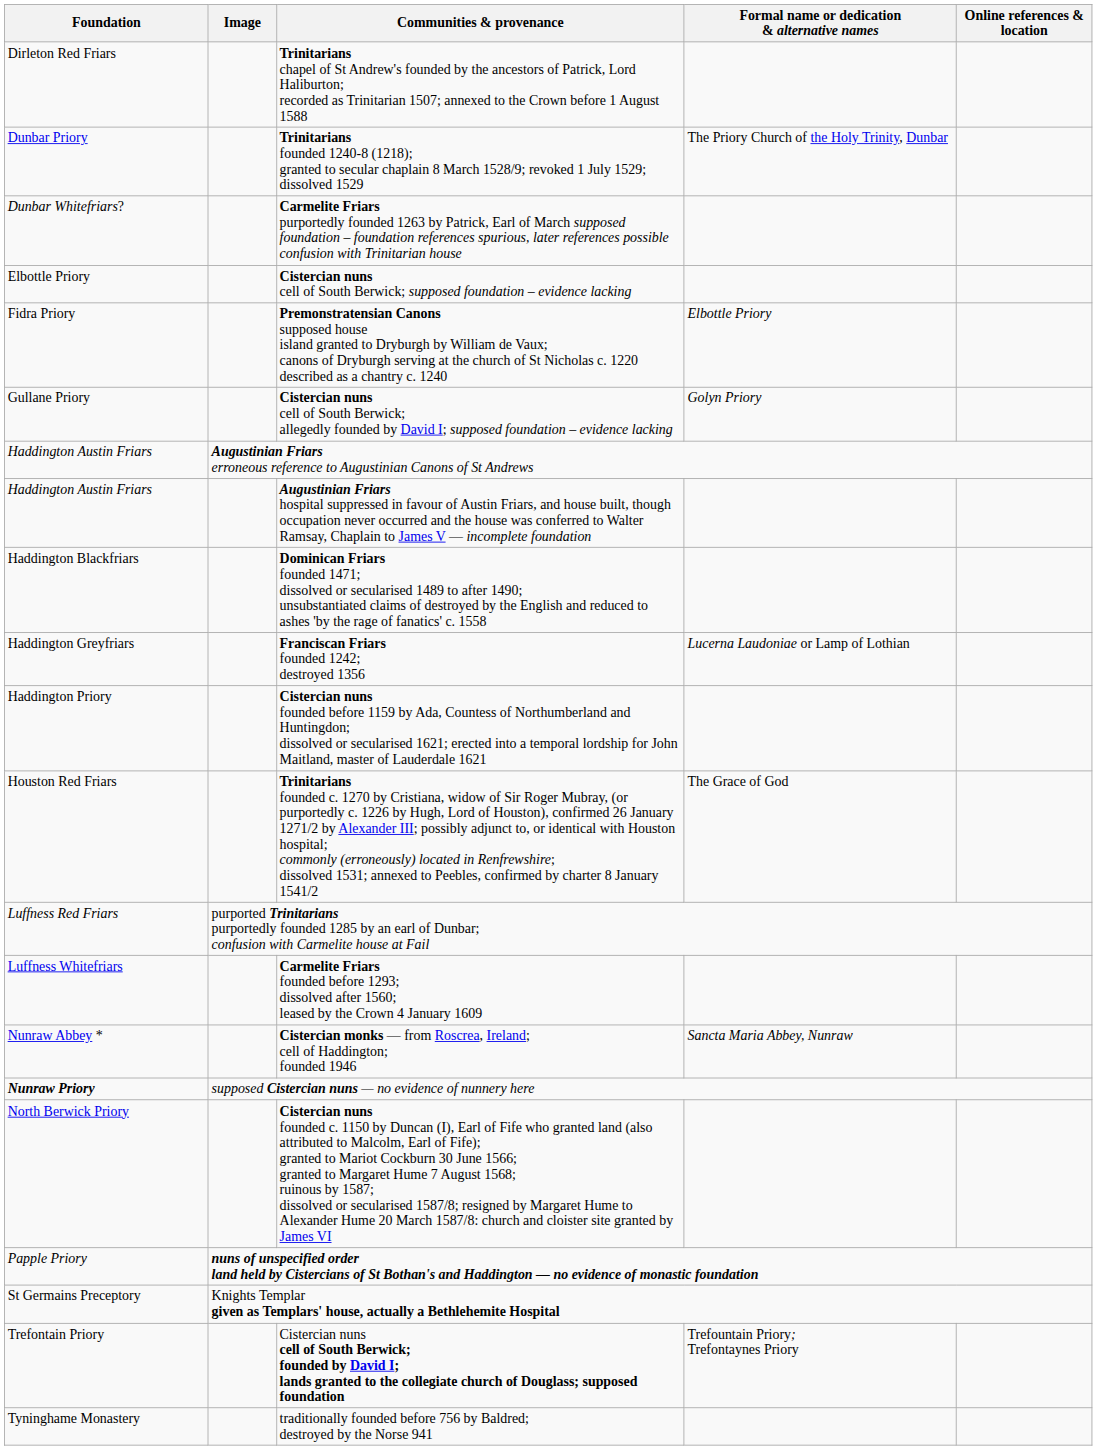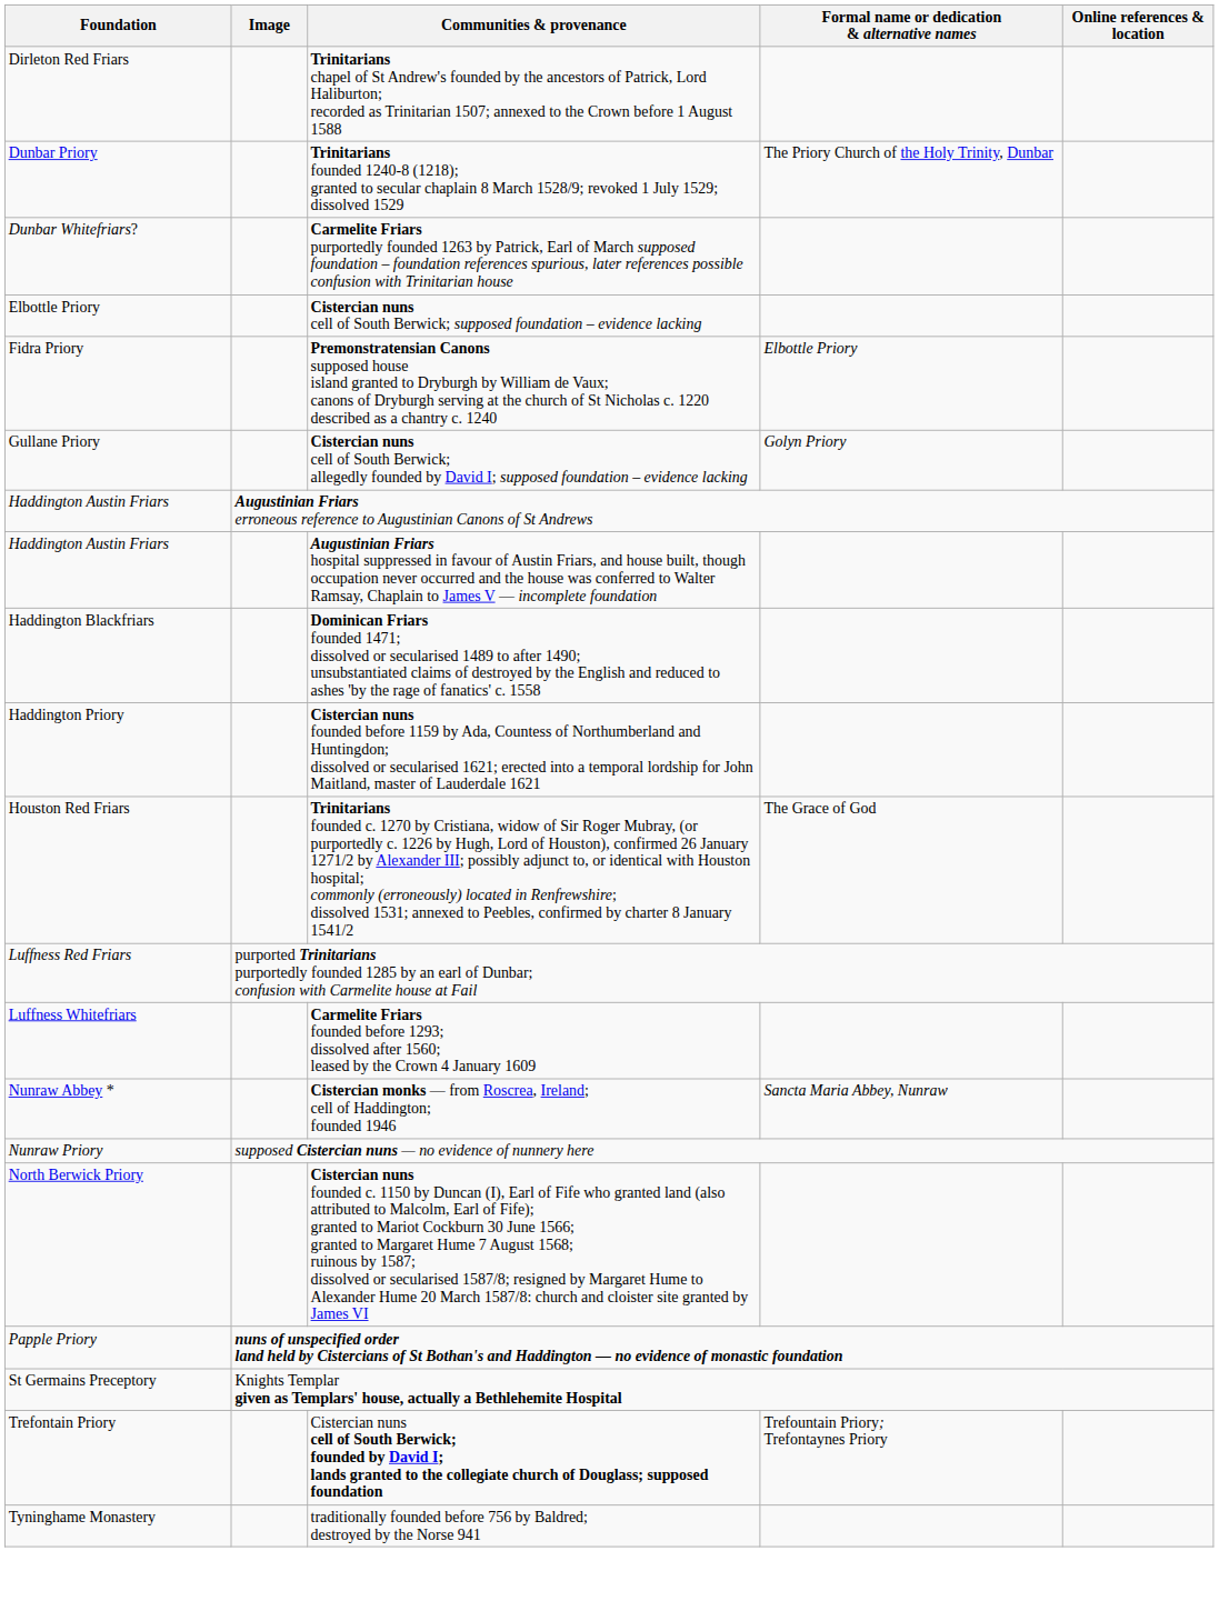 <table width=99% class="wikitable">
 <tr>
 <th width = 15%>Foundation</th>
 <th width = 5%>Image</th>
 <th width = 30%>Communities & provenance</th>
 <th width = 20%>Formal name or dedication <br>& <em>alternative names</em></th>
 <th width = 10%>Online references & location</th>
 </tr>
 <tr valign=top>
 <td>Dirleton Red Friars</td>
 <td></td>
 <td><strong>Trinitarians</strong><br>chapel of St Andrew's founded by the ancestors of Patrick, Lord Haliburton;<br>recorded as Trinitarian 1507; annexed to the Crown before 1 August 1588</td>
 <td></td>
 <td><br></td>
 </tr>
 <tr valign=top>
 <td><a href='#'>Dunbar Priory</a></td>
 <td></td>
 <td><strong>Trinitarians</strong><br>founded 1240-8 (1218);<br>granted to secular chaplain 8 March 1528/9; revoked 1 July 1529; dissolved 1529</td>
 <td>The Priory Church of <a href='#'>the Holy Trinity</a>, <a href='#'>Dunbar</a></td>
 <td><br></td>
 </tr>
 <tr valign=top>
 <td><em>Dunbar Whitefriars</em>?</td>
 <td></td>
 <td><strong>Carmelite Friars</strong><br>purportedly founded 1263 by Patrick, Earl of March <em>supposed foundation – foundation references spurious, later references possible confusion with Trinitarian house</em></td>
 <td></td>
 <td></td>
 </tr>
 <tr valign=top>
 <td>Elbottle Priory</td>
 <td></td>
 <td><strong>Cistercian nuns</strong><br>cell of South Berwick; <em>supposed foundation – evidence lacking</em></td>
 <td></td>
 <td></td>
 </tr>
 <tr valign=top>
 <td>Fidra Priory</td>
 <td></td>
 <td><strong>Premonstratensian Canons</strong><br>supposed house<br>island granted to Dryburgh by William de Vaux;<br>canons of Dryburgh serving at the church of St Nicholas c. 1220<br>described as a chantry c. 1240</td>
 <td><em>Elbottle Priory</em></td>
 <td><br></td>
 </tr>
 <tr valign=top>
 <td>Gullane Priory</td>
 <td></td>
 <td><strong>Cistercian nuns</strong><br>cell of South Berwick;<br>allegedly founded by <a href='#'>David I</a>; <em>supposed foundation – evidence lacking</em></td>
 <td><em>Golyn Priory</em></td>
 <td></td>
 </tr>
 <tr valign=top>
 <td><em>Haddington Austin Friars</em></td>
 <td colspan=4><strong><em>Augustinian Friars</em></strong><br><em>erroneous reference to Augustinian Canons of St Andrews</em></td>
 </tr>
 <tr valign=top>
 <td><em>Haddington Austin Friars</em></td>
 <td></td>
 <td><strong><em>Augustinian Friars</em></strong><br>hospital suppressed in favour of Austin Friars, and house built, though occupation never occurred and the house was conferred to Walter Ramsay, Chaplain to <a href='#'>James V</a> — <em>incomplete foundation</em></td>
 <td></td>
 <td></td>
 </tr>
 <tr valign=top>
 <td>Haddington Blackfriars</td>
 <td></td>
 <td><strong>Dominican Friars</strong><br>founded 1471;<br>dissolved or secularised 1489 to after 1490;<br>unsubstantiated claims of destroyed by the English and reduced to ashes 'by the rage of fanatics' c. 1558</td>
 <td></td>
 <td><br></td>
 </tr>
 <tr valign=top>
-<td>Haddington Greyfriars</td>
-<td></td>
-<td><strong>Franciscan Friars</strong><br>founded 1242;<br>destroyed 1356</td>
-<td><em>Lucerna Laudoniae</em> or Lamp of Lothian</td>
-<td><br></td>
-</tr>
-<tr valign=top>
 <td>Haddington Priory</td>
 <td></td>
 <td><strong>Cistercian nuns</strong><br>founded before 1159 by Ada, Countess of Northumberland and Huntingdon;<br>dissolved or secularised 1621; erected into a temporal lordship for John Maitland, master of Lauderdale 1621</td>
 <td></td>
 <td></td>
 </tr>
 <tr valign=top>
 <td>Houston Red Friars</td>
 <td></td>
 <td><strong>Trinitarians</strong><br>founded c. 1270 by Cristiana, widow of Sir Roger Mubray, (or purportedly c. 1226 by Hugh, Lord of Houston), confirmed 26 January 1271/2 by <a href='#'>Alexander III</a>; possibly adjunct to, or identical with Houston hospital;<br><em>commonly (erroneously) located in Renfrewshire</em>;<br>dissolved 1531; annexed to Peebles, confirmed by charter 8 January 1541/2</td>
 <td>The Grace of God</td>
 <td></td>
 </tr>
 <tr valign=top>
 <td><em>Luffness Red Friars</em></td>
 <td colspan=4>purported <strong><em>Trinitarians</em></strong><br>purportedly founded 1285 by an earl of Dunbar;<br><em>confusion with Carmelite house at Fail</em></td>
 </tr>
 <tr valign=top>
 <td><a href='#'>Luffness Whitefriars</a></td>
 <td></td>
 <td><strong>Carmelite Friars</strong><br>founded before 1293;<br>dissolved after 1560;<br>leased by the Crown 4 January 1609</td>
 <td></td>
 <td><br></td>
 </tr>
 <tr valign=top>
 <td><a href='#'>Nunraw Abbey</a> *</td>
 <td></td>
 <td><strong>Cistercian monks</strong> — from <a href='#'>Roscrea</a>, <a href='#'>Ireland</a>;<br>cell of Haddington;<br>founded 1946</td>
 <td><em>Sancta Maria Abbey, Nunraw</em></td>
 <td><br></td>
 </tr>
 <tr valign=top>
-<td><strong><em>Nunraw Priory</em></strong></td>
+<td><em>Nunraw Priory</em></td>
 <td colspan=4><em>supposed <strong>Cistercian nuns</strong> — no evidence of nunnery here</em></td>
 </tr>
 <tr valign=top>
 <td><a href='#'>North Berwick Priory</a></td>
 <td></td>
 <td><strong>Cistercian nuns</strong><br>founded c. 1150 by Duncan (I), Earl of Fife who granted land (also attributed to Malcolm, Earl of Fife);<br>granted to Mariot Cockburn 30 June 1566;<br>granted to Margaret Hume 7 August 1568;<br>ruinous by 1587;<br>dissolved or secularised 1587/8; resigned by Margaret Hume to Alexander Hume 20 March 1587/8: church and cloister site granted by <a href='#'>James VI</a></td>
 <td></td>
 <td><br></td>
 </tr>
 <tr valign=top>
 <td><em>Papple Priory</em></td>
 <td colspan=4><strong><em>nuns<strong> of unspecified order<em><br>land held by Cistercians of St Bothan's and Haddington — </em>no evidence of monastic foundation<em></td>
 </tr>
 <tr valign=top>
 <td></em>St Germains Preceptory<em></td>
 <td colspan=4></strong>Knights Templar<strong><br></em>given as Templars' house, actually a Bethlehemite Hospital<em></td>
 </tr>
 <tr valign=top>
 <td>Trefontain Priory</td>
 <td></td>
 <td></strong>Cistercian nuns<strong><br>cell of South Berwick;<br>founded by <a href='#'>David I</a>;<br>lands granted to the collegiate church of Douglass; </em>supposed foundation<em></td>
 <td></em>Trefountain Priory<em>;<br></em>Trefontaynes Priory<em></td>
 <td></td>
 </tr>
 <tr valign=top>
 <td>Tyninghame Monastery</td>
 <td></td>
 <td>traditionally founded before 756 by Baldred;<br>destroyed by the Norse 941</td>
 <td></td>
 <td></td>
 </tr>
 </table>
